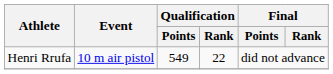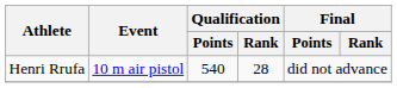 <table class=wikitable style=font-size:90%;text-align:center>
 <tr>
 <th rowspan="2">Athlete</th>
 <th rowspan="2">Event</th>
 <th colspan=2>Qualification</th>
 <th colspan=2>Final</th>
 </tr>
 <tr style="font-size:95%">
 <th>Points</th>
 <th>Rank</th>
 <th>Points</th>
 <th>Rank</th>
 </tr>
 <tr>
 <td align=left>Henri Rrufa</td>
 <td align=left><a href='#'>10 m air pistol</a></td>
-<td>549</td>
-<td>22</td>
+<td>540</td>
+<td>28</td>
 <td colspan=2>did not advance</td>
 </tr>
 <tr>
 </tr>
 </table>
